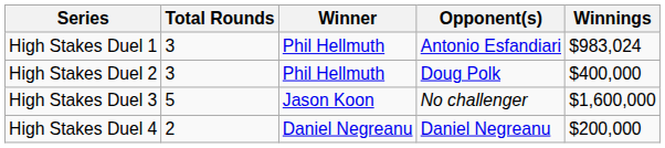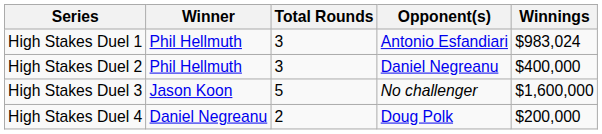 <table class="wikitable">
 <tr>
 <th>Series</th>
+<th>Winner</th>
 <th>Total Rounds</th>
-<th>Winner</th>
 <th>Opponent(s)</th>
 <th>Winnings</th>
 </tr>
 <tr>
 <td>High Stakes Duel 1</td>
+<td><a href='#'>Phil Hellmuth</a></td>
 <td>3</td>
-<td><a href='#'>Phil Hellmuth</a></td>
 <td><a href='#'>Antonio Esfandiari</a></td>
 <td>$983,024</td>
 </tr>
 <tr>
 <td>High Stakes Duel 2</td>
+<td><a href='#'>Phil Hellmuth</a></td>
 <td>3</td>
-<td><a href='#'>Phil Hellmuth</a></td>
-<td><a href='#'>Doug Polk</a></td>
+<td><a href='#'>Daniel Negreanu</a></td>
 <td>$400,000</td>
 </tr>
 <tr>
 <td>High Stakes Duel 3</td>
+<td><a href='#'>Jason Koon</a></td>
 <td>5</td>
-<td><a href='#'>Jason Koon</a></td>
 <td><em>No challenger</em></td>
 <td>$1,600,000</td>
 </tr>
 <tr>
 <td>High Stakes Duel 4</td>
+<td><a href='#'>Daniel Negreanu</a></td>
 <td>2</td>
-<td><a href='#'>Daniel Negreanu</a></td>
-<td><a href='#'>Daniel Negreanu</a></td>
+<td><a href='#'>Doug Polk</a></td>
 <td>$200,000</td>
 </tr>
 </table>
